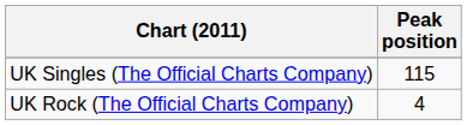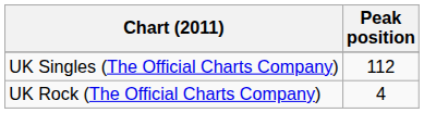 <table class="wikitable sortable">
 <tr>
 <th align="left">Chart (2011)</th>
 <th style="text-align:center;">Peak<br>position</th>
 </tr>
 <tr>
 </tr>
 <tr>
 <td>UK Singles (<a href='#'>The Official Charts Company</a>)</td>
-<td style="text-align:center;">115</td>
+<td style="text-align:center;">112</td>
 </tr>
 <tr>
 <td>UK Rock (<a href='#'>The Official Charts Company</a>)</td>
 <td style="text-align:center;">4</td>
 </tr>
 </table>
